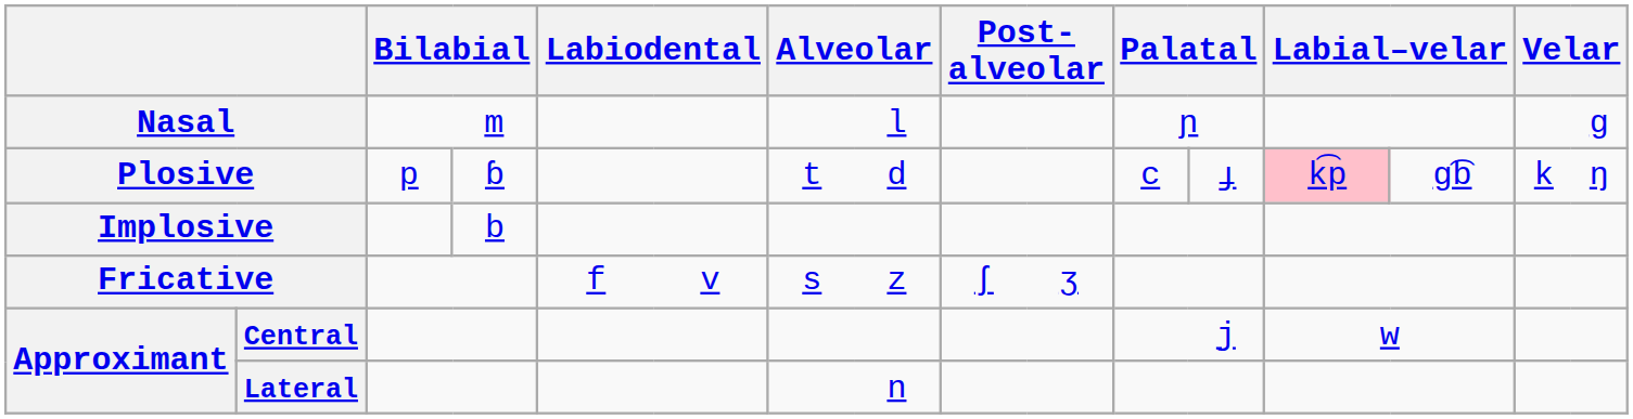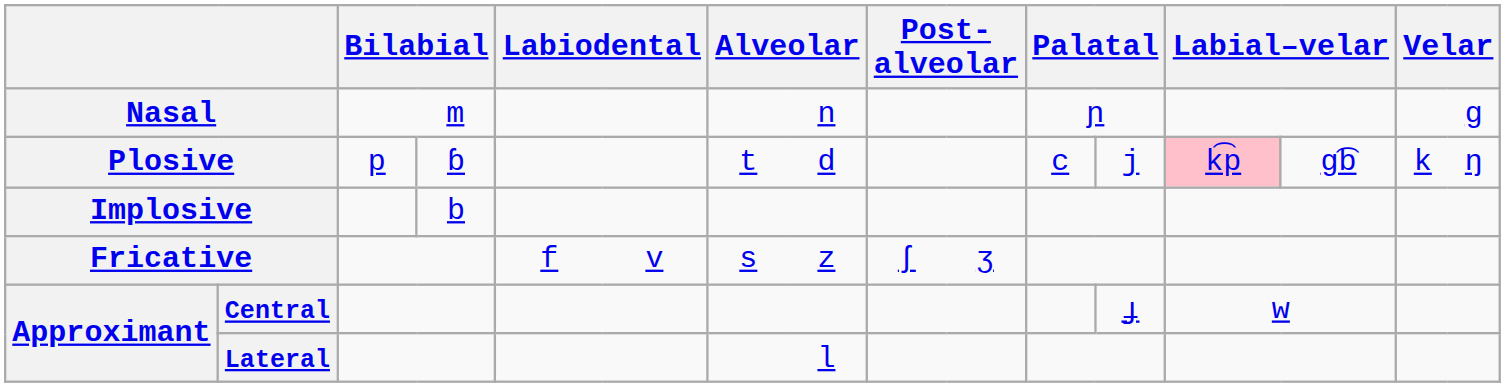 <table class="wikitable" style="text-align: center">
 <tr>
 <th colspan="2"></th>
 <th colspan="2"><a href='#'>Bilabial</a></th>
 <th colspan="2"><a href='#'>Labiodental</a></th>
 <th colspan="2"><a href='#'>Alveolar</a></th>
 <th colspan="2"><a href='#'>Post-</a><br><a href='#'>alveolar</a></th>
 <th colspan="2"><a href='#'>Palatal</a></th>
 <th colspan="2"><a href='#'>Labial–velar</a></th>
 <th colspan="2"><a href='#'>Velar</a></th>
 </tr>
 <tr>
 <th colspan="2"><a href='#'>Nasal</a></th>
 <td style="border-right: 0;"></td>
 <td style="border-left: 0;"><a href='#'>m</a></td>
 <td colspan="2"></td>
 <td style="border-right: 0;"></td>
-<td style="border-left: 0;"><a href='#'>l</a></td>
+<td style="border-left: 0;"><a href='#'>n</a></td>
 <td colspan="2"></td>
 <td colspan="2"><a href='#'>ɲ</a></td>
 <td colspan="2"></td>
 <td style="border-right: 0;"></td>
 <td style="border-left: 0;"><a href='#'>g</a></td>
 </tr>
 <tr>
 <th colspan="2"><a href='#'>Plosive</a></th>
 <td style="border-right: 0;"><a href='#'>p</a></td>
 <td><a href='#'>ɓ</a></td>
 <td colspan="2"></td>
 <td style="border-right: 0;"><a href='#'>t</a></td>
 <td style="border-left: 0;"><a href='#'>d</a></td>
 <td style="border-right: 0;"></td>
 <td style="border-left: 0;"></td>
 <td><a href='#'>c</a></td>
-<td><a href='#'>ɟ</a></td>
+<td style="border-left: 0;"><a href='#'>j</a></td>
 <td style="background: pink;"><a href='#'>k͡p</a></td>
 <td><a href='#'>ɡ͡b</a></td>
 <td style="border-right: 0;"><a href='#'>k</a></td>
 <td style="border-left: 0;"><a href='#'>ŋ</a></td>
 </tr>
 <tr>
 <th colspan="2"><a href='#'>Implosive</a></th>
 <td></td>
 <td style="border-left: 0;"><a href='#'>b</a></td>
 <td colspan="2"></td>
 <td colspan="2"></td>
 <td colspan="2"></td>
 <td colspan="2"></td>
 <td colspan="2"></td>
 <td colspan="2"></td>
 </tr>
 <tr>
 <th colspan="2"><a href='#'>Fricative</a></th>
 <td colspan="2"></td>
 <td style="border-right: 0;"><a href='#'>f</a></td>
 <td style="border-left: 0;"><a href='#'>v</a></td>
 <td style="border-right: 0;"><a href='#'>s</a></td>
 <td style="border-left: 0;"><a href='#'>z</a></td>
 <td style="border-right: 0;"><a href='#'>ʃ</a></td>
 <td style="border-left: 0;"><a href='#'>ʒ</a></td>
 <td colspan="2"></td>
 <td colspan="2"></td>
 <td style="border-right: 0;"></td>
 <td style="border-left: 0;"></td>
 </tr>
 <tr>
 <th rowspan="2"><a href='#'>Approximant</a></th>
 <th><small><a href='#'>Central</a></small></th>
 <td colspan="2"></td>
 <td colspan="2"></td>
 <td colspan="2"></td>
 <td style="border-right: 0;"></td>
 <td style="border-left: 0;"></td>
 <td style="border-right: 0;"></td>
-<td style="border-left: 0;"><a href='#'>j</a></td>
+<td><a href='#'>ɟ</a></td>
 <td colspan="2"><a href='#'>w</a></td>
 <td style="border-right: 0;"></td>
 <td style="border-left: 0;"></td>
 </tr>
 <tr>
 <th><small><a href='#'>Lateral</a></small></th>
 <td colspan="2"></td>
 <td colspan="2"></td>
 <td style="border-right: 0;"></td>
-<td style="border-left: 0;"><a href='#'>n</a></td>
+<td style="border-left: 0;"><a href='#'>l</a></td>
 <td colspan="2"></td>
 <td colspan="2"></td>
 <td colspan="2"></td>
 <td colspan="2"></td>
 </tr>
 </table>
